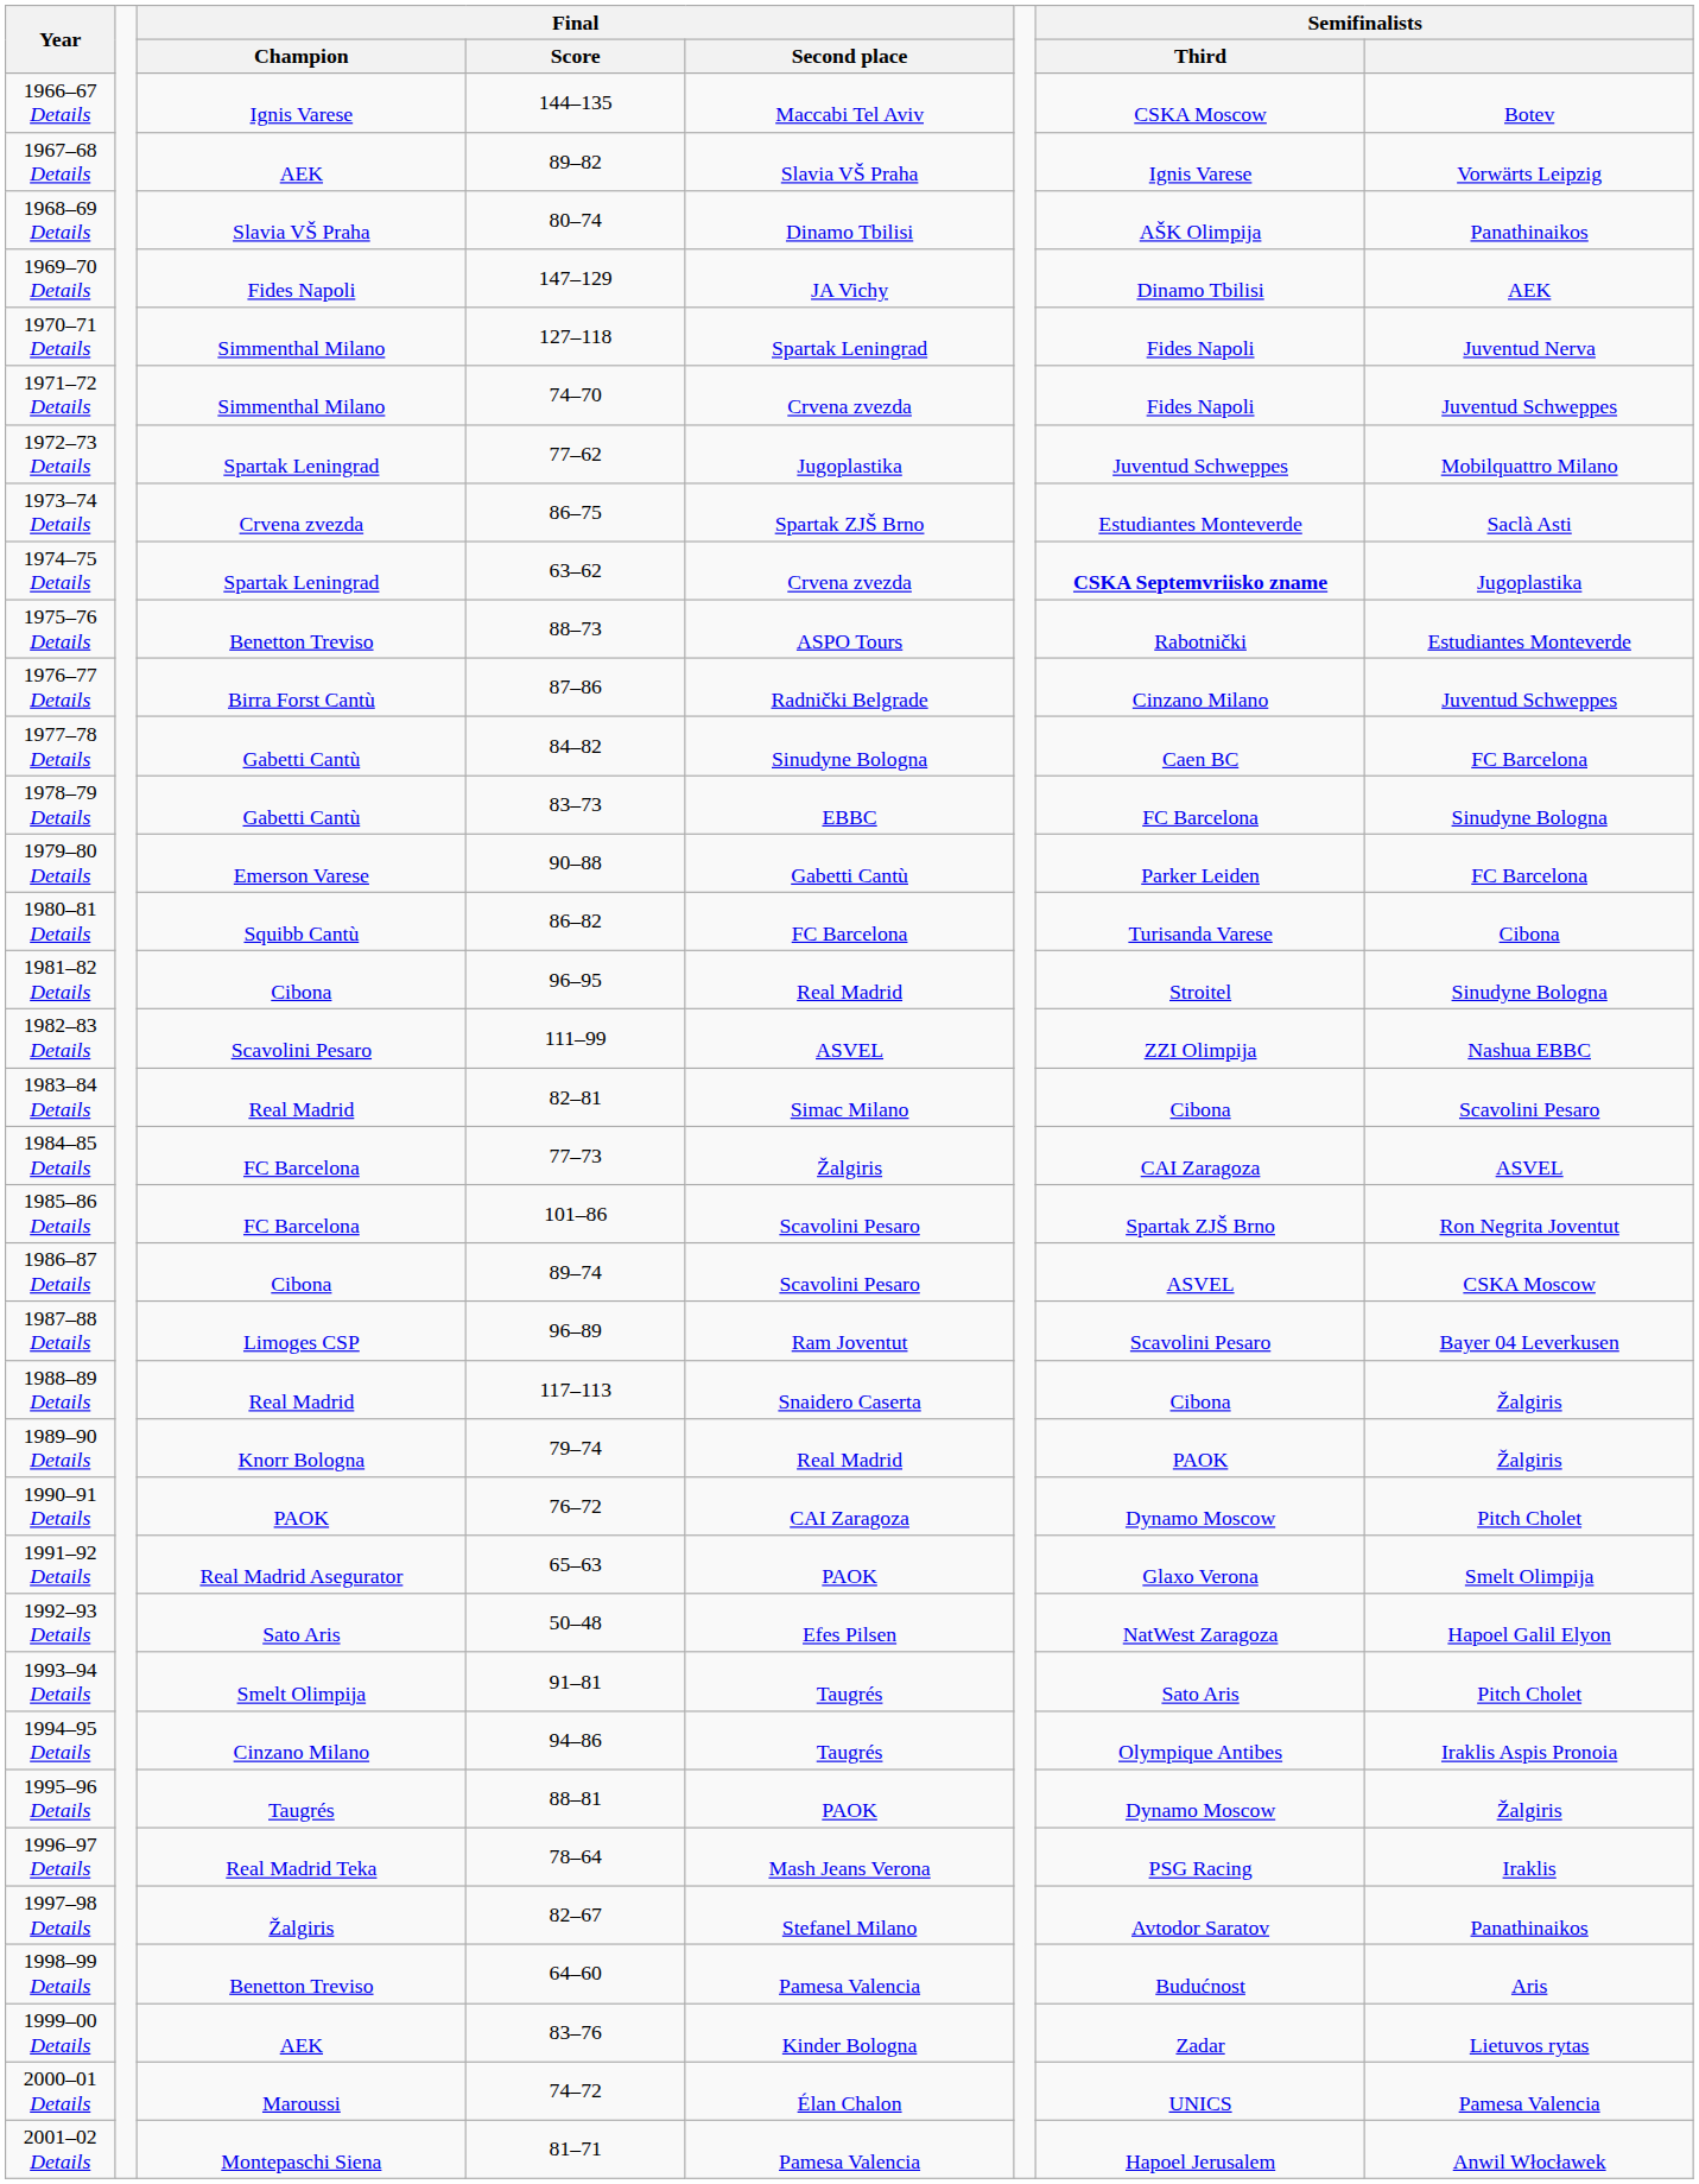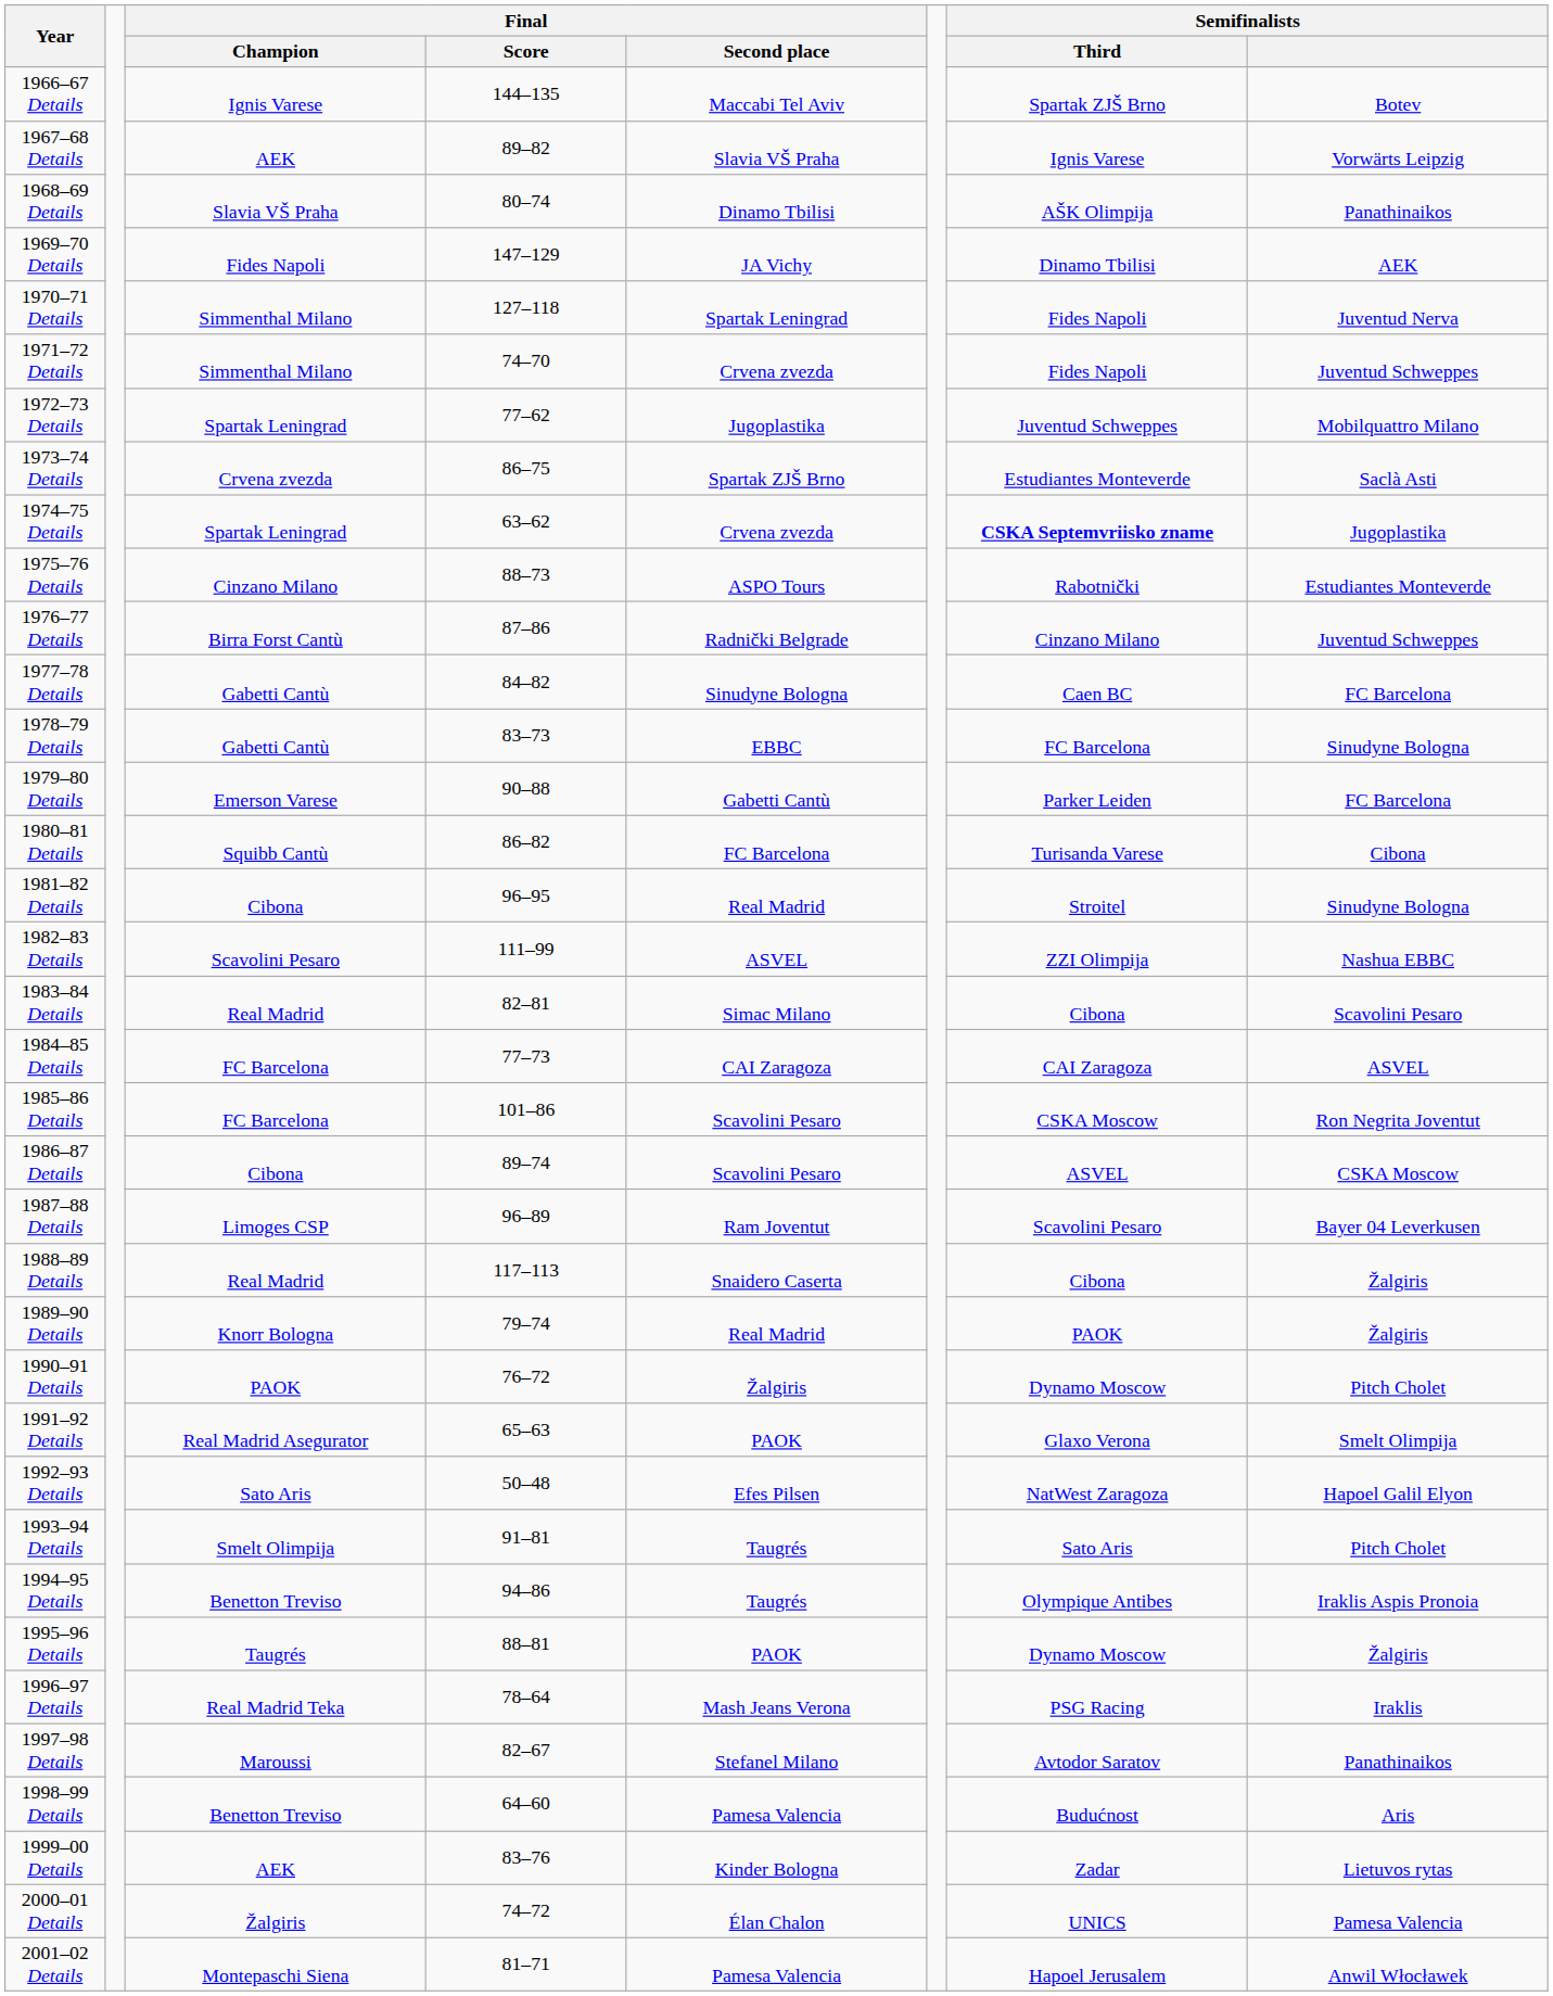 <table class="wikitable" style="font-size: 97%; text-align: center;">
 <tr>
 <th rowspan="2" style="width:5%;">Year</th>
 <td style="width:1%;" rowspan="38"></td>
 <th colspan=3>Final</th>
 <td style="width:1%;" rowspan="38"></td>
 <th colspan=2>Semifinalists</th>
 </tr>
 <tr>
 <th width=15%>Champion</th>
 <th width=10%>Score</th>
 <th width=15%>Second place</th>
 <th width=15%>Third</th>
 <th width=15%></th>
 </tr>
 <tr>
 <td>1966–67<br><em><a href='#'>Details</a></em></td>
 <td><br> <a href='#'>Ignis Varese</a></td>
 <td>144–135<br></td>
 <td> <br> <a href='#'>Maccabi Tel Aviv</a></td>
-<td> <br> <a href='#'>CSKA Moscow</a></td>
+<td> <br> <a href='#'>Spartak ZJŠ Brno</a></td>
 <td> <br> <a href='#'>Botev</a></td>
 </tr>
 <tr>
 <td>1967–68<br><em><a href='#'>Details</a></em></td>
 <td> <br> <a href='#'>AEK</a></td>
 <td>89–82</td>
 <td> <br> <a href='#'>Slavia VŠ Praha</a></td>
 <td> <br> <a href='#'>Ignis Varese</a></td>
 <td> <br> <a href='#'>Vorwärts Leipzig</a></td>
 </tr>
 <tr>
 <td>1968–69<br><em><a href='#'>Details</a></em></td>
 <td> <br> <a href='#'>Slavia VŠ Praha</a></td>
 <td>80–74</td>
 <td> <br> <a href='#'>Dinamo Tbilisi</a></td>
 <td> <br> <a href='#'>AŠK Olimpija</a></td>
 <td> <br> <a href='#'>Panathinaikos</a></td>
 </tr>
 <tr>
 <td>1969–70<br><em><a href='#'>Details</a></em></td>
 <td> <br> <a href='#'>Fides Napoli</a></td>
 <td>147–129<br></td>
 <td> <br> <a href='#'>JA Vichy</a></td>
 <td> <br> <a href='#'>Dinamo Tbilisi</a></td>
 <td> <br> <a href='#'>AEK</a></td>
 </tr>
 <tr>
 <td>1970–71<br><em><a href='#'>Details</a></em></td>
 <td> <br> <a href='#'>Simmenthal Milano</a></td>
 <td>127–118<br></td>
 <td> <br> <a href='#'>Spartak Leningrad</a></td>
 <td> <br> <a href='#'>Fides Napoli</a></td>
 <td> <br> <a href='#'>Juventud Nerva</a></td>
 </tr>
 <tr>
 <td>1971–72<br><em><a href='#'>Details</a></em></td>
 <td> <br> <a href='#'>Simmenthal Milano</a></td>
 <td>74–70</td>
 <td> <br> <a href='#'>Crvena zvezda</a></td>
 <td> <br> <a href='#'>Fides Napoli</a></td>
 <td> <br> <a href='#'>Juventud Schweppes</a></td>
 </tr>
 <tr>
 <td>1972–73<br><em><a href='#'>Details</a></em></td>
 <td> <br> <a href='#'>Spartak Leningrad</a></td>
 <td>77–62</td>
 <td> <br> <a href='#'>Jugoplastika</a></td>
 <td> <br> <a href='#'>Juventud Schweppes</a></td>
 <td> <br> <a href='#'>Mobilquattro Milano</a></td>
 </tr>
 <tr>
 <td>1973–74<br><em><a href='#'>Details</a></em></td>
 <td> <br> <a href='#'>Crvena zvezda</a></td>
 <td>86–75</td>
 <td> <br> <a href='#'>Spartak ZJŠ Brno</a></td>
 <td> <br> <a href='#'>Estudiantes Monteverde</a></td>
 <td> <br> <a href='#'>Saclà Asti</a></td>
 </tr>
 <tr>
 <td>1974–75<br><em><a href='#'>Details</a></em></td>
 <td> <br> <a href='#'>Spartak Leningrad</a></td>
 <td>63–62</td>
 <td> <br> <a href='#'>Crvena zvezda</a></td>
 <td><strong> <br> <a href='#'>CSKA Septemvriisko zname</a></strong></td>
 <td> <br> <a href='#'>Jugoplastika</a></td>
 </tr>
 <tr>
 <td>1975–76<br><em><a href='#'>Details</a></em></td>
-<td> <br> <a href='#'>Benetton Treviso</a></td>
+<td> <br> <a href='#'>Cinzano Milano</a></td>
 <td>88–73</td>
 <td> <br> <a href='#'>ASPO Tours</a></td>
 <td> <br> <a href='#'>Rabotnički</a></td>
 <td> <br> <a href='#'>Estudiantes Monteverde</a></td>
 </tr>
 <tr>
 <td>1976–77<br><em><a href='#'>Details</a></em></td>
 <td> <br> <a href='#'>Birra Forst Cantù</a></td>
 <td>87–86</td>
 <td> <br> <a href='#'>Radnički Belgrade</a></td>
 <td> <br> <a href='#'>Cinzano Milano</a></td>
 <td> <br> <a href='#'>Juventud Schweppes</a></td>
 </tr>
 <tr>
 <td>1977–78<br><em><a href='#'>Details</a></em></td>
 <td> <br> <a href='#'>Gabetti Cantù</a></td>
 <td>84–82</td>
 <td> <br> <a href='#'>Sinudyne Bologna</a></td>
 <td> <br> <a href='#'>Caen BC</a></td>
 <td> <br> <a href='#'>FC Barcelona</a></td>
 </tr>
 <tr>
 <td>1978–79<br><em><a href='#'>Details</a></em></td>
 <td> <br> <a href='#'>Gabetti Cantù</a></td>
 <td>83–73</td>
 <td> <br> <a href='#'>EBBC</a></td>
 <td> <br> <a href='#'>FC Barcelona</a></td>
 <td> <br> <a href='#'>Sinudyne Bologna</a></td>
 </tr>
 <tr>
 <td>1979–80<br><em><a href='#'>Details</a></em></td>
 <td> <br> <a href='#'>Emerson Varese</a></td>
 <td>90–88</td>
 <td> <br> <a href='#'>Gabetti Cantù</a></td>
 <td> <br> <a href='#'>Parker Leiden</a></td>
 <td> <br> <a href='#'>FC Barcelona</a></td>
 </tr>
 <tr>
 <td>1980–81<br><em><a href='#'>Details</a></em></td>
 <td> <br> <a href='#'>Squibb Cantù</a></td>
 <td>86–82</td>
 <td> <br> <a href='#'>FC Barcelona</a></td>
 <td> <br> <a href='#'>Turisanda Varese</a></td>
 <td> <br> <a href='#'>Cibona</a></td>
 </tr>
 <tr>
 <td>1981–82<br><em><a href='#'>Details</a></em></td>
 <td> <br> <a href='#'>Cibona</a></td>
 <td>96–95</td>
 <td> <br> <a href='#'>Real Madrid</a></td>
 <td> <br> <a href='#'>Stroitel</a></td>
 <td> <br> <a href='#'>Sinudyne Bologna</a></td>
 </tr>
 <tr>
 <td>1982–83<br><em><a href='#'>Details</a></em></td>
 <td> <br> <a href='#'>Scavolini Pesaro</a></td>
 <td>111–99</td>
 <td> <br> <a href='#'>ASVEL</a></td>
 <td> <br> <a href='#'>ZZI Olimpija</a></td>
 <td> <br> <a href='#'>Nashua EBBC</a></td>
 </tr>
 <tr>
 <td>1983–84<br><em><a href='#'>Details</a></em></td>
 <td> <br> <a href='#'>Real Madrid</a></td>
 <td>82–81</td>
 <td> <br> <a href='#'>Simac Milano</a></td>
 <td> <br> <a href='#'>Cibona</a></td>
 <td> <br> <a href='#'>Scavolini Pesaro</a></td>
 </tr>
 <tr>
 <td>1984–85<br><em><a href='#'>Details</a></em></td>
 <td> <br> <a href='#'>FC Barcelona</a></td>
 <td>77–73</td>
-<td> <br> <a href='#'>Žalgiris</a></td>
+<td> <br> <a href='#'>CAI Zaragoza</a></td>
 <td> <br> <a href='#'>CAI Zaragoza</a></td>
 <td> <br> <a href='#'>ASVEL</a></td>
 </tr>
 <tr>
 <td>1985–86<br><em><a href='#'>Details</a></em></td>
 <td> <br> <a href='#'>FC Barcelona</a></td>
 <td>101–86</td>
 <td> <br> <a href='#'>Scavolini Pesaro</a></td>
-<td> <br> <a href='#'>Spartak ZJŠ Brno</a></td>
+<td> <br> <a href='#'>CSKA Moscow</a></td>
 <td> <br> <a href='#'>Ron Negrita Joventut</a></td>
 </tr>
 <tr>
 <td>1986–87<br><em><a href='#'>Details</a></em></td>
 <td> <br> <a href='#'>Cibona</a></td>
 <td>89–74</td>
 <td> <br> <a href='#'>Scavolini Pesaro</a></td>
 <td> <br> <a href='#'>ASVEL</a></td>
 <td> <br> <a href='#'>CSKA Moscow</a></td>
 </tr>
 <tr>
 <td>1987–88<br><em><a href='#'>Details</a></em></td>
 <td> <br> <a href='#'>Limoges CSP</a></td>
 <td>96–89</td>
 <td> <br> <a href='#'>Ram Joventut</a></td>
 <td> <br> <a href='#'>Scavolini Pesaro</a></td>
 <td> <br> <a href='#'>Bayer 04 Leverkusen</a></td>
 </tr>
 <tr>
 <td>1988–89<br><em><a href='#'>Details</a></em></td>
 <td> <br> <a href='#'>Real Madrid</a></td>
 <td>117–113</td>
 <td> <br> <a href='#'>Snaidero Caserta</a></td>
 <td> <br> <a href='#'>Cibona</a></td>
 <td> <br> <a href='#'>Žalgiris</a></td>
 </tr>
 <tr>
 <td>1989–90<br><em><a href='#'>Details</a></em></td>
 <td> <br> <a href='#'>Knorr Bologna</a></td>
 <td>79–74</td>
 <td> <br> <a href='#'>Real Madrid</a></td>
 <td> <br> <a href='#'>PAOK</a></td>
 <td> <br> <a href='#'>Žalgiris</a></td>
 </tr>
 <tr>
 <td>1990–91<br><em><a href='#'>Details</a></em></td>
 <td> <br> <a href='#'>PAOK</a></td>
 <td>76–72</td>
-<td> <br> <a href='#'>CAI Zaragoza</a></td>
+<td> <br> <a href='#'>Žalgiris</a></td>
 <td> <br> <a href='#'>Dynamo Moscow</a></td>
 <td> <br> <a href='#'>Pitch Cholet</a></td>
 </tr>
 <tr>
 <td>1991–92<br><em><a href='#'>Details</a></em></td>
 <td> <br> <a href='#'>Real Madrid Asegurator</a></td>
 <td>65–63</td>
 <td> <br> <a href='#'>PAOK</a></td>
 <td> <br> <a href='#'>Glaxo Verona</a></td>
 <td> <br> <a href='#'>Smelt Olimpija</a></td>
 </tr>
 <tr>
 <td>1992–93<br><em><a href='#'>Details</a></em></td>
 <td> <br> <a href='#'>Sato Aris</a></td>
 <td>50–48</td>
 <td> <br> <a href='#'>Efes Pilsen</a></td>
 <td> <br> <a href='#'>NatWest Zaragoza</a></td>
 <td> <br> <a href='#'>Hapoel Galil Elyon</a></td>
 </tr>
 <tr>
 <td>1993–94<br><em><a href='#'>Details</a></em></td>
 <td> <br> <a href='#'>Smelt Olimpija</a></td>
 <td>91–81</td>
 <td> <br> <a href='#'>Taugrés</a></td>
 <td> <br> <a href='#'>Sato Aris</a></td>
 <td> <br> <a href='#'>Pitch Cholet</a></td>
 </tr>
 <tr>
 <td>1994–95<br><em><a href='#'>Details</a></em></td>
-<td> <br> <a href='#'>Cinzano Milano</a></td>
+<td> <br> <a href='#'>Benetton Treviso</a></td>
 <td>94–86</td>
 <td> <br> <a href='#'>Taugrés</a></td>
 <td> <br> <a href='#'>Olympique Antibes</a></td>
 <td> <br> <a href='#'>Iraklis Aspis Pronoia</a></td>
 </tr>
 <tr>
 <td>1995–96<br><em><a href='#'>Details</a></em></td>
 <td> <br> <a href='#'>Taugrés</a></td>
 <td>88–81</td>
 <td> <br> <a href='#'>PAOK</a></td>
 <td> <br> <a href='#'>Dynamo Moscow</a></td>
 <td> <br> <a href='#'>Žalgiris</a></td>
 </tr>
 <tr>
 <td>1996–97<br><em><a href='#'>Details</a></em></td>
 <td> <br> <a href='#'>Real Madrid Teka</a></td>
 <td>78–64</td>
 <td> <br> <a href='#'>Mash Jeans Verona</a></td>
 <td> <br> <a href='#'>PSG Racing</a></td>
 <td> <br> <a href='#'>Iraklis</a></td>
 </tr>
 <tr>
 <td>1997–98<br><em><a href='#'>Details</a></em></td>
-<td> <br> <a href='#'>Žalgiris</a></td>
+<td> <br> <a href='#'>Maroussi</a></td>
 <td>82–67</td>
 <td> <br> <a href='#'>Stefanel Milano</a></td>
 <td> <br> <a href='#'>Avtodor Saratov</a></td>
 <td> <br> <a href='#'>Panathinaikos</a></td>
 </tr>
 <tr>
 <td>1998–99<br><em><a href='#'>Details</a></em></td>
 <td> <br> <a href='#'>Benetton Treviso</a></td>
 <td>64–60</td>
 <td> <br> <a href='#'>Pamesa Valencia</a></td>
 <td> <br> <a href='#'>Budućnost</a></td>
 <td> <br> <a href='#'>Aris</a></td>
 </tr>
 <tr>
 <td>1999–00<br><em><a href='#'>Details</a></em></td>
 <td> <br> <a href='#'>AEK</a></td>
 <td>83–76</td>
 <td> <br> <a href='#'>Kinder Bologna</a></td>
 <td> <br> <a href='#'>Zadar</a></td>
 <td> <br> <a href='#'>Lietuvos rytas</a></td>
 </tr>
 <tr>
 <td>2000–01<br><em><a href='#'>Details</a></em></td>
-<td> <br> <a href='#'>Maroussi</a></td>
+<td> <br> <a href='#'>Žalgiris</a></td>
 <td>74–72</td>
 <td> <br> <a href='#'>Élan Chalon</a></td>
 <td> <br> <a href='#'>UNICS</a></td>
 <td> <br> <a href='#'>Pamesa Valencia</a></td>
 </tr>
 <tr>
 <td>2001–02<br><em><a href='#'>Details</a></em></td>
 <td> <br> <a href='#'>Montepaschi Siena</a></td>
 <td>81–71</td>
 <td> <br> <a href='#'>Pamesa Valencia</a></td>
 <td> <br> <a href='#'>Hapoel Jerusalem</a></td>
 <td> <br> <a href='#'>Anwil Włocławek</a></td>
 </tr>
 </table>
